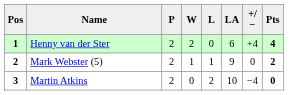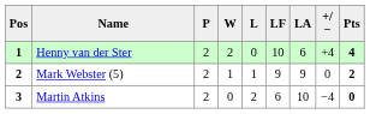 <table style=border-collapse:collapse border=1 cellspacing=0 cellpadding=5>
 <tr align=center bgcolor=#efefef>
 <th width=20>Pos</th>
 <th width=200>Name</th>
 <th width=20>P</th>
 <th width=20>W</th>
 <th width=20>L</th>
+<th width=20>LF</th>
 <th width=20>LA</th>
 <th width=20>+/−</th>
 <th width=20>Pts</th>
 </tr>
 <tr align=center style="background: #ccffcc;">
 <td><strong>1</strong></td>
 <td align="left"> <a href='#'>Henny van der Ster</a></td>
 <td>2</td>
 <td>2</td>
 <td>0</td>
+<td>10</td>
 <td>6</td>
 <td>+4</td>
 <td><strong>4</strong></td>
 </tr>
 <tr align=center>
 <td><strong>2</strong></td>
 <td align="left"> <a href='#'>Mark Webster</a> (5)</td>
 <td>2</td>
 <td>1</td>
 <td>1</td>
 <td>9</td>
+<td>9</td>
 <td>0</td>
 <td><strong>2</strong></td>
 </tr>
 <tr align=center>
 <td><strong>3</strong></td>
 <td align="left"> <a href='#'>Martin Atkins</a></td>
 <td>2</td>
 <td>0</td>
 <td>2</td>
+<td>6</td>
 <td>10</td>
 <td>−4</td>
 <td><strong>0</strong></td>
 </tr>
 </table>
